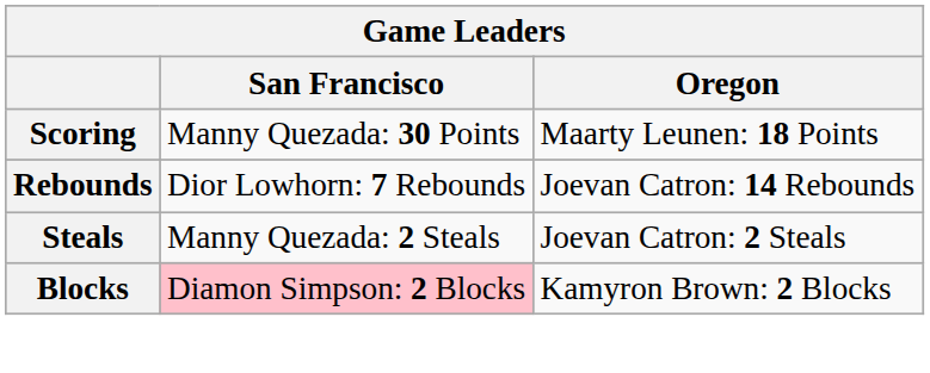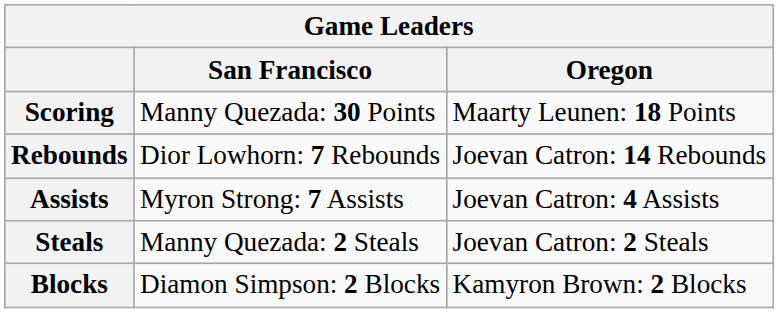 <table class="wikitable">
 <tr>
 <th colspan=3>Game Leaders</th>
 </tr>
 <tr>
 <th></th>
 <th>San Francisco</th>
 <th>Oregon</th>
 </tr>
 <tr>
 <th>Scoring</th>
 <td>Manny Quezada: <strong>30</strong> Points</td>
 <td>Maarty Leunen: <strong>18</strong> Points</td>
 </tr>
 <tr>
 <th>Rebounds</th>
 <td>Dior Lowhorn: <strong>7</strong> Rebounds</td>
 <td>Joevan Catron: <strong>14</strong> Rebounds</td>
 </tr>
 <tr>
+<th>Assists</th>
+<td>Myron Strong: <strong>7</strong> Assists</td>
+<td>Joevan Catron: <strong>4</strong> Assists</td>
+</tr>
+<tr>
 <th>Steals</th>
 <td>Manny Quezada: <strong>2</strong> Steals</td>
 <td>Joevan Catron: <strong>2</strong> Steals</td>
 </tr>
 <tr>
 <th>Blocks</th>
-<td style="background: pink;">Diamon Simpson: <strong>2</strong> Blocks</td>
+<td>Diamon Simpson: <strong>2</strong> Blocks</td>
 <td>Kamyron Brown: <strong>2</strong> Blocks</td>
 </tr>
 </table>
